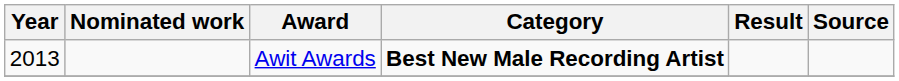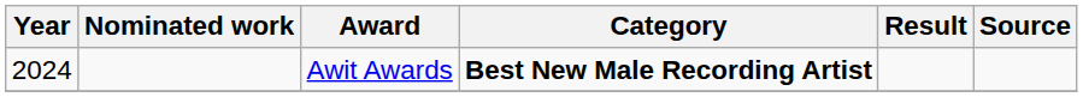 <table class="wikitable">
 <tr>
 <th>Year</th>
 <th>Nominated work</th>
 <th>Award</th>
 <th>Category</th>
 <th>Result</th>
 <th>Source </th>
 </tr>
 <tr>
-<td>2013</td>
+<td>2024</td>
 <td></td>
 <td><a href='#'>Awit Awards</a></td>
 <td><strong>Best New Male Recording Artist</strong></td>
 <td></td>
 <td></td>
 </tr>
 <tr>
 </tr>
 </table>
